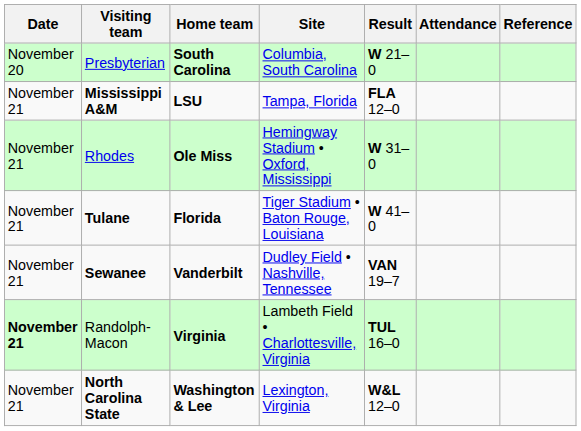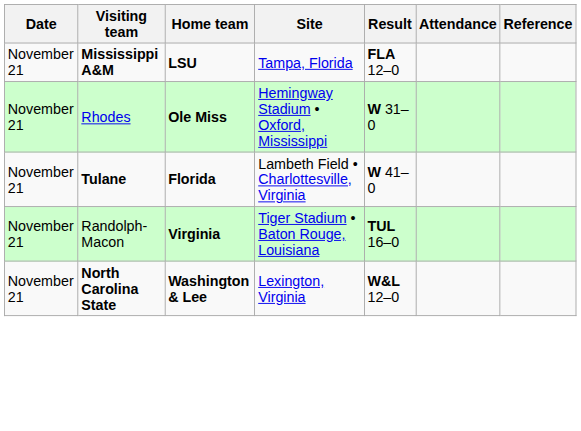 <table class="wikitable" style="font-size:95%;">
 <tr>
 <th>Date</th>
 <th>Visiting team</th>
 <th>Home team</th>
 <th>Site</th>
 <th>Result</th>
 <th>Attendance</th>
 <th class="unsortable">Reference</th>
-</tr>
-<tr bgcolor=ccffcc>
-<td>November 20</td>
-<td><a href='#'>Presbyterian</a></td>
-<td><strong>South Carolina</strong></td>
-<td><a href='#'>Columbia, South Carolina</a></td>
-<td><strong>W</strong> 21–0</td>
-<td></td>
-<td></td>
 </tr>
 <tr bgcolor=>
 <td>November 21</td>
 <td><strong>Mississippi A&M</strong></td>
 <td><strong>LSU</strong></td>
 <td><a href='#'>Tampa, Florida</a></td>
 <td><strong>FLA</strong> 12–0</td>
 <td></td>
 <td></td>
 </tr>
 <tr bgcolor=ccffcc>
 <td>November 21</td>
 <td><a href='#'>Rhodes</a></td>
 <td><strong>Ole Miss</strong></td>
 <td><a href='#'>Hemingway Stadium</a> • <a href='#'>Oxford, Mississippi</a></td>
 <td><strong>W</strong> 31–0</td>
 <td></td>
 <td></td>
 </tr>
 <tr bgcolor=>
 <td>November 21</td>
 <td><strong>Tulane</strong></td>
 <td><strong>Florida</strong></td>
-<td><a href='#'>Tiger Stadium</a> • <a href='#'>Baton Rouge, Louisiana</a></td>
+<td>Lambeth Field • <a href='#'>Charlottesville, Virginia</a></td>
 <td><strong>W</strong> 41–0</td>
 <td></td>
 <td></td>
 </tr>
-<tr bgcolor=>
+<tr bgcolor=ccffcc>
 <td>November 21</td>
-<td><strong>Sewanee</strong></td>
-<td><strong>Vanderbilt</strong></td>
-<td><a href='#'>Dudley Field</a> • <a href='#'>Nashville, Tennessee</a></td>
-<td><strong>VAN</strong> 19–7</td>
-<td></td>
-<td></td>
-</tr>
-<tr bgcolor=ccffcc>
-<td><strong>November 21</strong></td>
 <td>Randolph-Macon</td>
 <td><strong>Virginia</strong></td>
-<td>Lambeth Field • <a href='#'>Charlottesville, Virginia</a></td>
+<td><a href='#'>Tiger Stadium</a> • <a href='#'>Baton Rouge, Louisiana</a></td>
 <td><strong>TUL</strong> 16–0</td>
 <td></td>
 <td></td>
 </tr>
 <tr bgcolor=>
 <td>November 21</td>
 <td><strong>North Carolina State</strong></td>
 <td><strong>Washington & Lee</strong></td>
 <td><a href='#'>Lexington, Virginia</a></td>
 <td><strong>W&L</strong> 12–0</td>
 <td></td>
 <td></td>
 </tr>
 </table>
